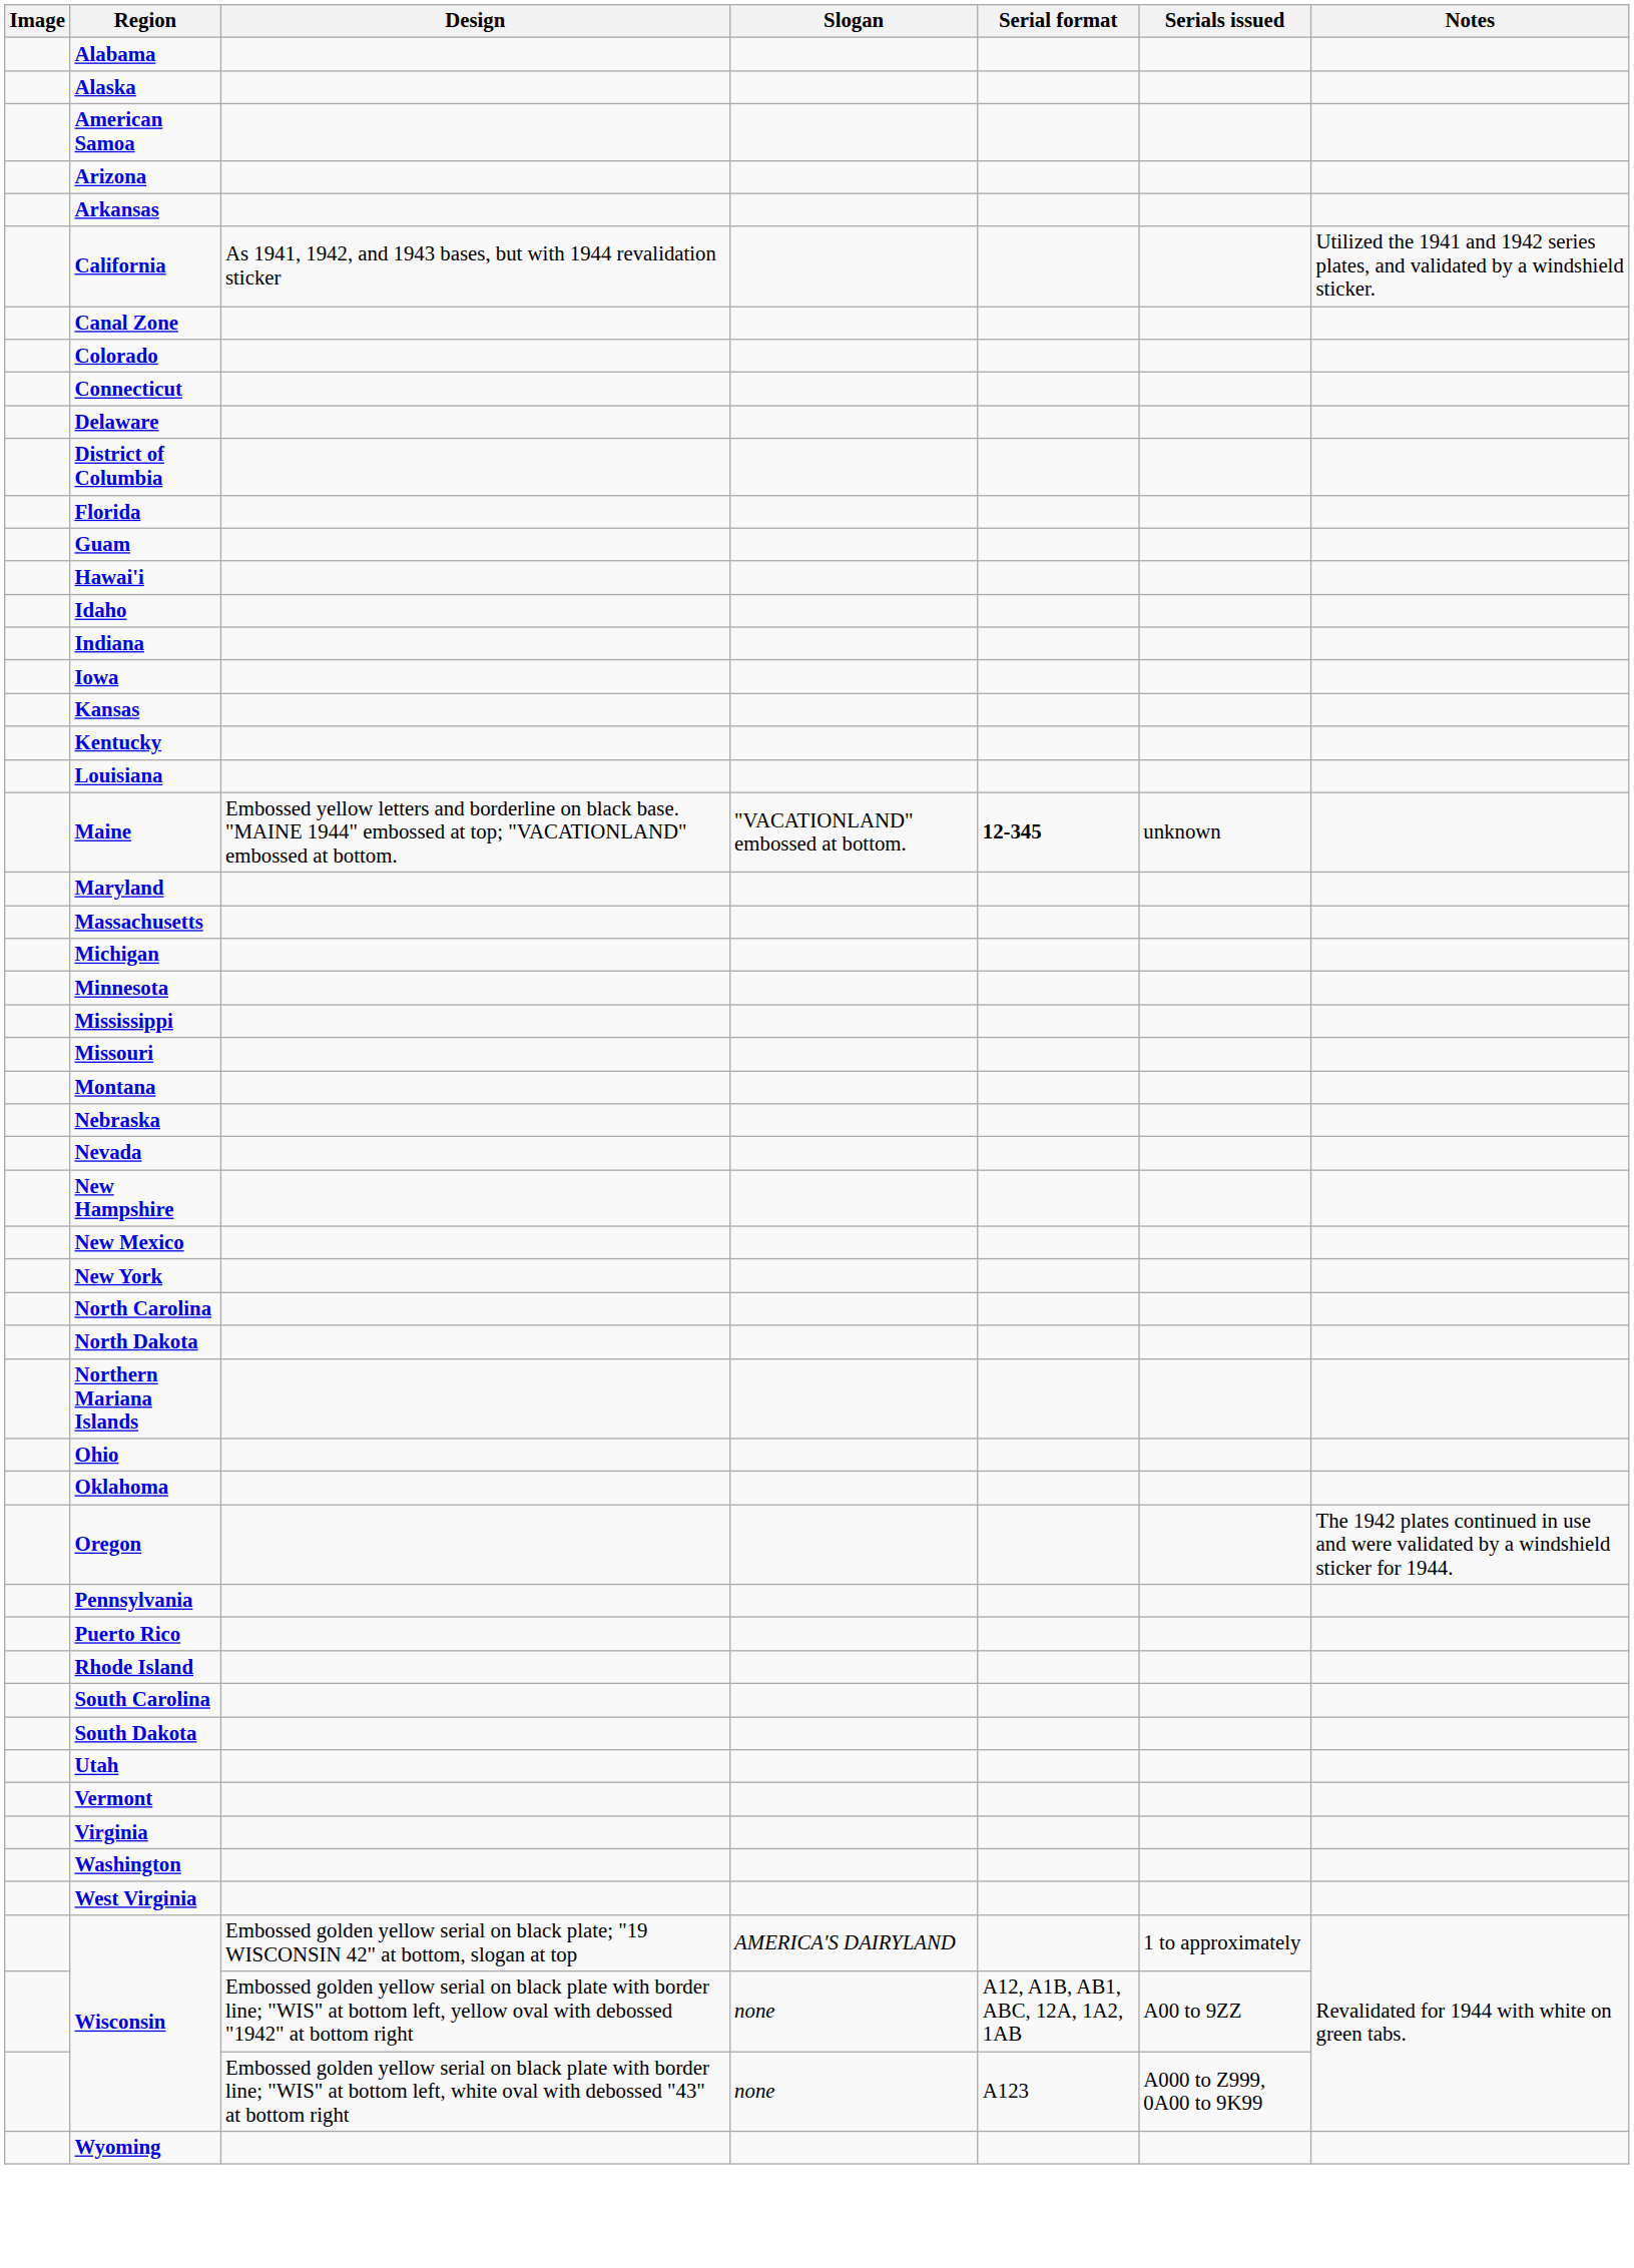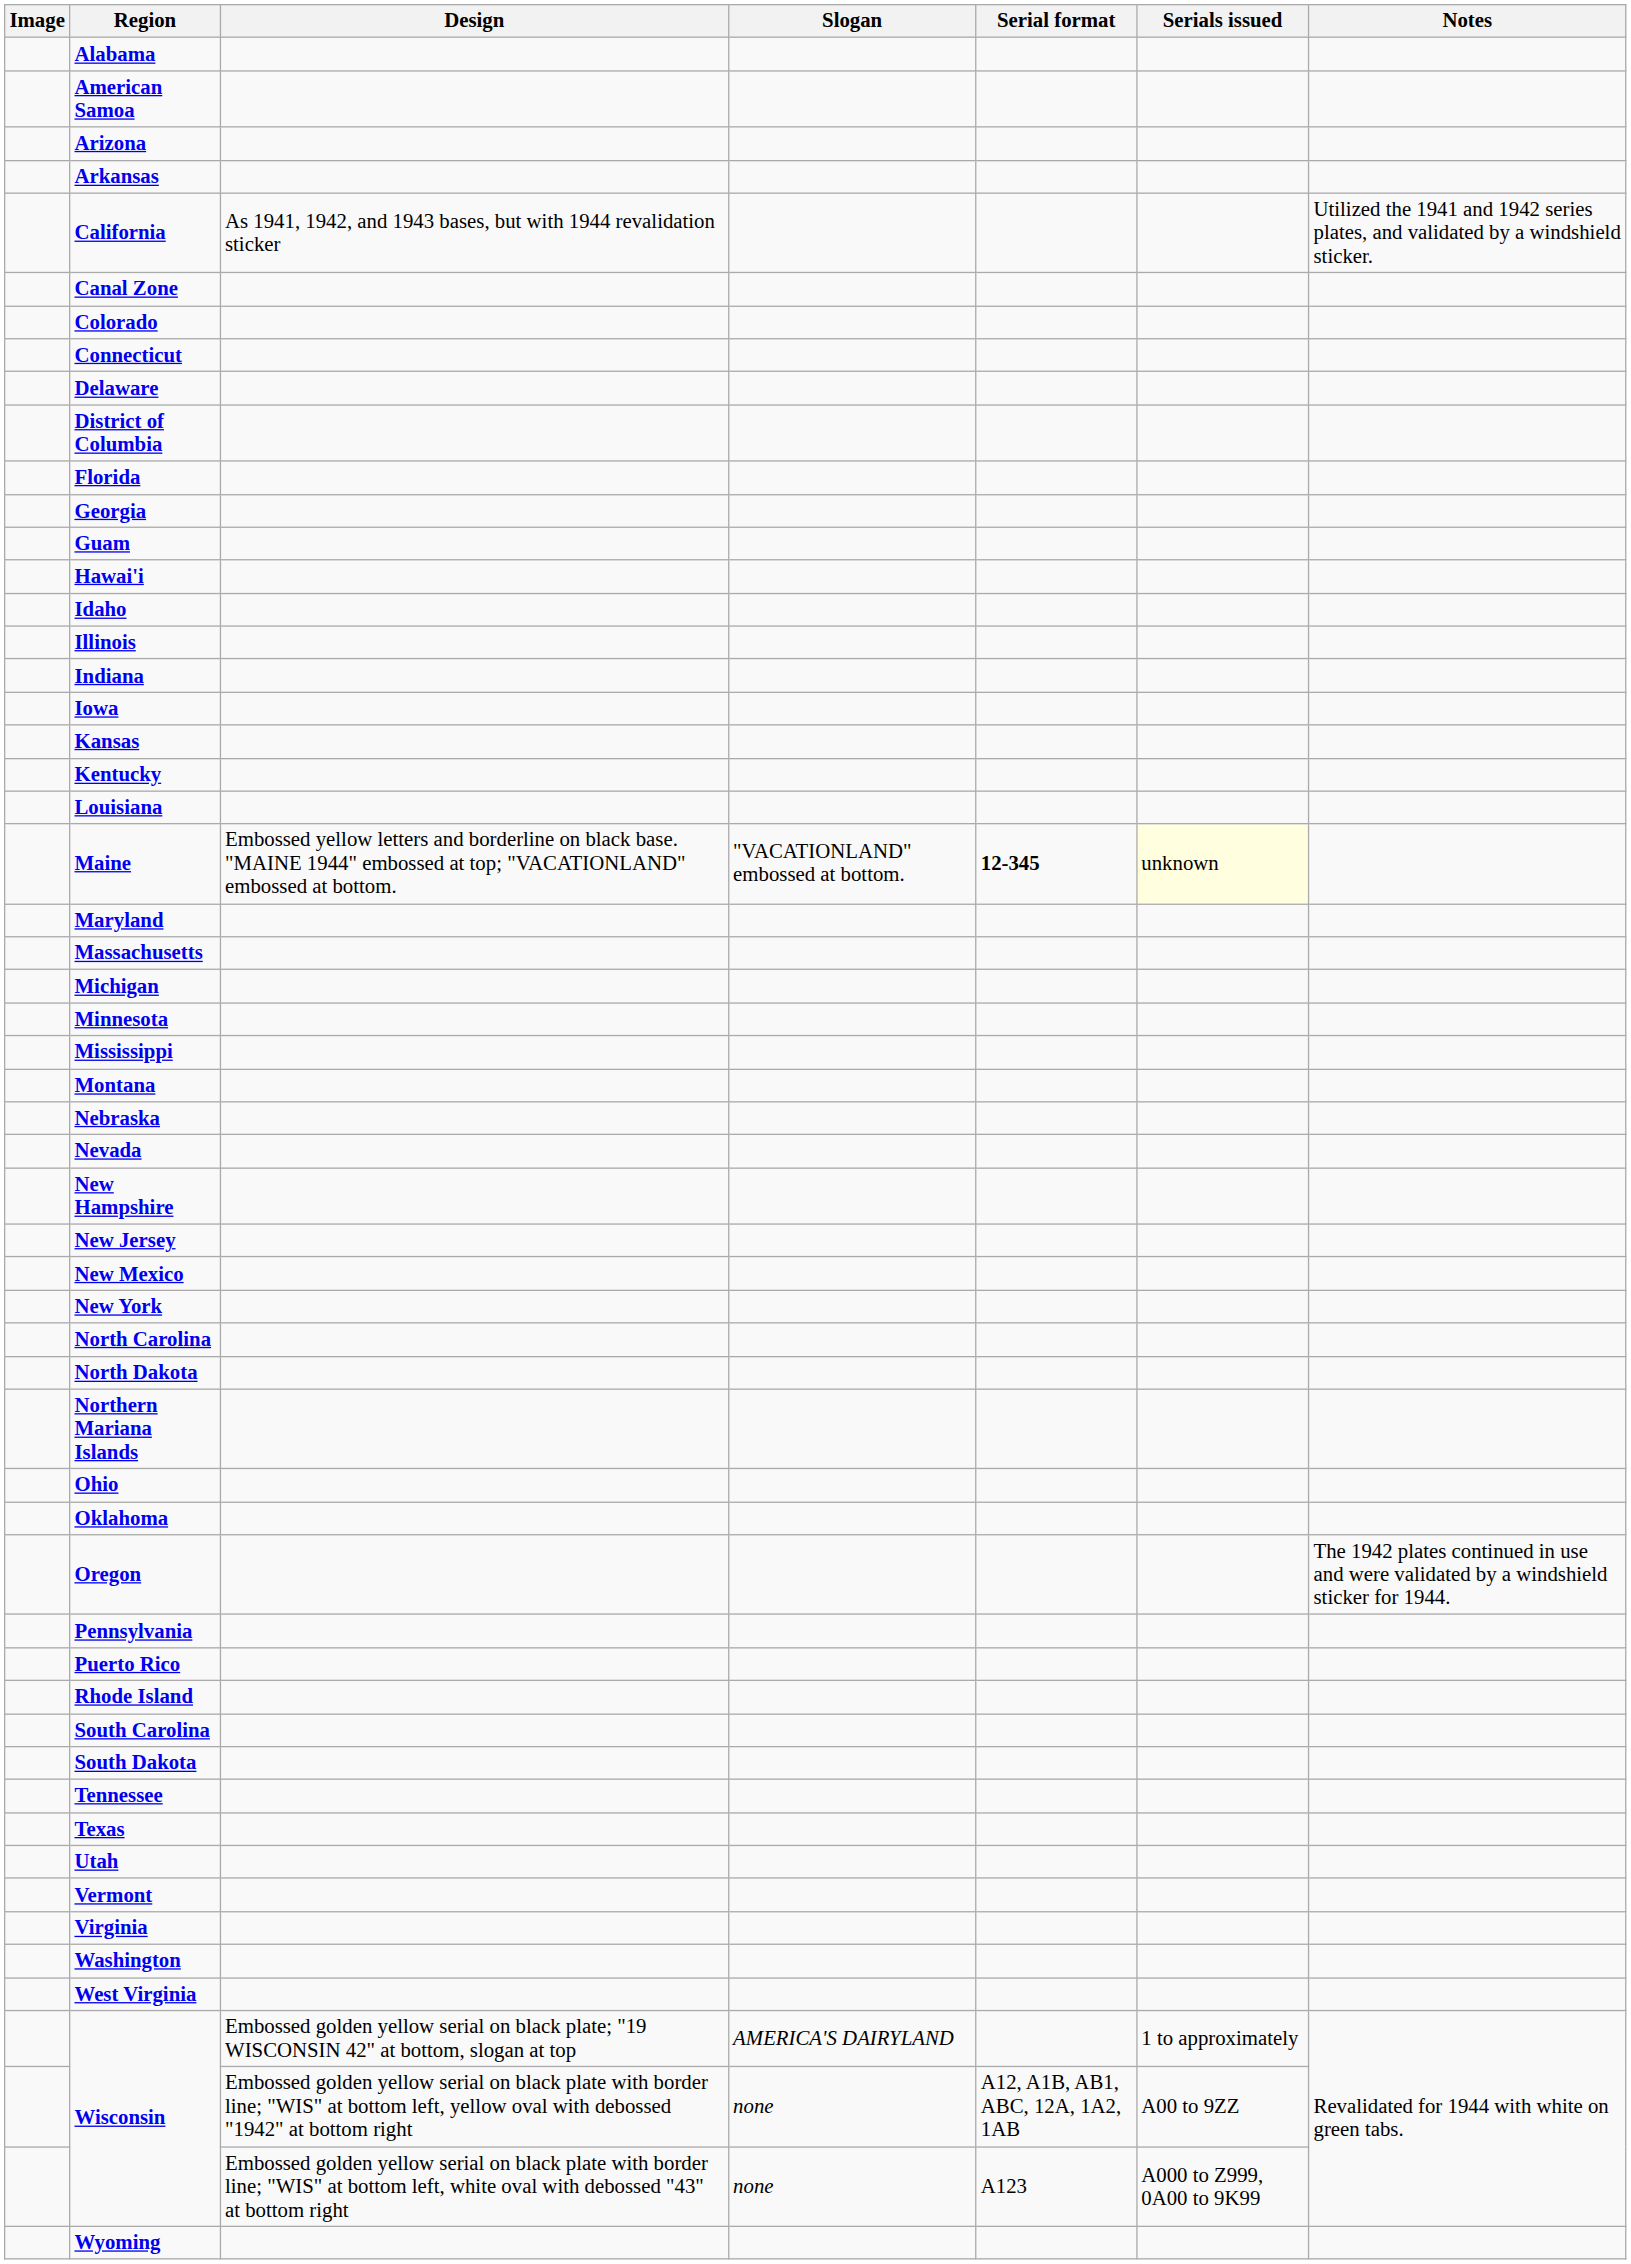 <table class="wikitable">
 <tr>
 <th>Image</th>
 <th>Region</th>
 <th>Design</th>
 <th>Slogan</th>
 <th>Serial format</th>
 <th>Serials issued</th>
 <th>Notes</th>
 </tr>
 <tr>
 <td></td>
 <td><strong><a href='#'>Alabama</a></strong></td>
-<td></td>
-<td></td>
-<td></td>
-<td></td>
-<td></td>
-</tr>
-<tr>
-<td></td>
-<td><strong><a href='#'>Alaska</a></strong></td>
 <td></td>
 <td></td>
 <td></td>
 <td></td>
 <td></td>
 </tr>
 <tr>
 <td></td>
 <td><strong><a href='#'>American Samoa</a></strong></td>
 <td></td>
 <td></td>
 <td></td>
 <td></td>
 <td></td>
 </tr>
 <tr>
 <td></td>
 <td><strong><a href='#'>Arizona</a></strong></td>
 <td></td>
 <td></td>
 <td></td>
 <td></td>
 <td></td>
 </tr>
 <tr>
 <td></td>
 <td><strong><a href='#'>Arkansas</a></strong></td>
 <td></td>
 <td></td>
 <td></td>
 <td></td>
 <td></td>
 </tr>
 <tr>
 <td><br><br></td>
 <td><strong><a href='#'>California</a></strong></td>
 <td>As 1941, 1942, and 1943 bases, but with 1944 revalidation sticker</td>
 <td></td>
 <td></td>
 <td></td>
 <td>Utilized the 1941 and 1942 series plates, and validated by a windshield sticker.<br></td>
 </tr>
 <tr>
 <td></td>
 <td><strong><a href='#'>Canal Zone</a></strong></td>
 <td></td>
 <td></td>
 <td></td>
 <td></td>
 <td></td>
 </tr>
 <tr>
 <td></td>
 <td><strong><a href='#'>Colorado</a></strong></td>
 <td></td>
 <td></td>
 <td></td>
 <td></td>
 <td></td>
 </tr>
 <tr>
 <td></td>
 <td><strong><a href='#'>Connecticut</a></strong></td>
 <td></td>
 <td></td>
 <td></td>
 <td></td>
 <td></td>
 </tr>
 <tr>
 <td></td>
 <td><strong><a href='#'>Delaware</a></strong></td>
 <td></td>
 <td></td>
 <td></td>
 <td></td>
 <td></td>
 </tr>
 <tr>
 <td></td>
 <td><strong><a href='#'>District of<br>Columbia</a></strong></td>
 <td></td>
 <td></td>
 <td></td>
 <td></td>
 <td></td>
 </tr>
 <tr>
 <td></td>
 <td><strong><a href='#'>Florida</a></strong></td>
 <td></td>
 <td></td>
 <td></td>
 <td></td>
 <td></td>
 </tr>
 <tr>
 <td></td>
+<td><strong><a href='#'>Georgia</a></strong></td>
+<td></td>
+<td></td>
+<td></td>
+<td></td>
+<td></td>
+</tr>
+<tr>
+<td></td>
 <td><strong><a href='#'>Guam</a></strong></td>
 <td></td>
 <td></td>
 <td></td>
 <td></td>
 <td></td>
 </tr>
 <tr>
 <td></td>
 <td><strong><a href='#'>Hawai'i</a></strong></td>
 <td></td>
 <td></td>
 <td></td>
 <td></td>
 <td></td>
 </tr>
 <tr>
 <td></td>
 <td><strong><a href='#'>Idaho</a></strong></td>
+<td></td>
+<td></td>
+<td></td>
+<td></td>
+<td></td>
+</tr>
+<tr>
+<td></td>
+<td><strong><a href='#'>Illinois</a></strong></td>
 <td></td>
 <td></td>
 <td></td>
 <td></td>
 <td></td>
 </tr>
 <tr>
 <td></td>
 <td><strong><a href='#'>Indiana</a></strong></td>
 <td></td>
 <td></td>
 <td></td>
 <td></td>
 <td></td>
 </tr>
 <tr>
 <td></td>
 <td><strong><a href='#'>Iowa</a></strong></td>
 <td></td>
 <td></td>
 <td></td>
 <td></td>
 <td></td>
 </tr>
 <tr>
 <td></td>
 <td><strong><a href='#'>Kansas</a></strong></td>
 <td></td>
 <td></td>
 <td></td>
 <td></td>
 <td></td>
 </tr>
 <tr>
 <td></td>
 <td><strong><a href='#'>Kentucky</a></strong></td>
 <td></td>
 <td></td>
 <td></td>
 <td></td>
 <td></td>
 </tr>
 <tr>
 <td></td>
 <td><strong><a href='#'>Louisiana</a></strong></td>
 <td></td>
 <td></td>
 <td></td>
 <td></td>
 <td></td>
 </tr>
 <tr>
 <td></td>
 <td><strong><a href='#'>Maine</a></strong></td>
 <td>Embossed yellow letters and borderline on black base. "MAINE 1944" embossed at top; "VACATIONLAND" embossed at bottom.</td>
 <td>"VACATIONLAND" embossed at bottom.</td>
 <td><strong>12-345</strong></td>
-<td>unknown</td>
+<td style="background: lightyellow;">unknown</td>
 <td></td>
 </tr>
 <tr>
 <td></td>
 <td><strong><a href='#'>Maryland</a></strong></td>
 <td></td>
 <td></td>
 <td></td>
 <td></td>
 <td></td>
 </tr>
 <tr>
 <td></td>
 <td><strong><a href='#'>Massachusetts</a></strong></td>
 <td></td>
 <td></td>
 <td></td>
 <td></td>
 <td></td>
 </tr>
 <tr>
 <td></td>
 <td><strong><a href='#'>Michigan</a></strong></td>
 <td></td>
 <td></td>
 <td></td>
 <td></td>
 <td></td>
 </tr>
 <tr>
 <td></td>
 <td><strong><a href='#'>Minnesota</a></strong></td>
 <td></td>
 <td></td>
 <td></td>
 <td></td>
 <td></td>
 </tr>
 <tr>
 <td></td>
 <td><strong><a href='#'>Mississippi</a></strong></td>
 <td></td>
 <td></td>
 <td></td>
 <td></td>
 <td></td>
 </tr>
 <tr>
 <td></td>
-<td><strong><a href='#'>Missouri</a></strong></td>
-<td></td>
-<td></td>
-<td></td>
-<td></td>
-<td></td>
-</tr>
-<tr>
-<td></td>
 <td><strong><a href='#'>Montana</a></strong></td>
 <td></td>
 <td></td>
 <td></td>
 <td></td>
 <td></td>
 </tr>
 <tr>
 <td></td>
 <td><strong><a href='#'>Nebraska</a></strong></td>
 <td></td>
 <td></td>
 <td></td>
 <td></td>
 <td></td>
 </tr>
 <tr>
 <td></td>
 <td><strong><a href='#'>Nevada</a></strong></td>
 <td></td>
 <td></td>
 <td></td>
 <td></td>
 <td></td>
 </tr>
 <tr>
 <td></td>
 <td><strong><a href='#'>New Hampshire</a></strong></td>
+<td></td>
+<td></td>
+<td></td>
+<td></td>
+<td></td>
+</tr>
+<tr>
+<td></td>
+<td><strong><a href='#'>New Jersey</a></strong></td>
 <td></td>
 <td></td>
 <td></td>
 <td></td>
 <td></td>
 </tr>
 <tr>
 <td></td>
 <td><strong><a href='#'>New Mexico</a></strong></td>
 <td></td>
 <td></td>
 <td></td>
 <td></td>
 <td></td>
 </tr>
 <tr>
 <td></td>
 <td><strong><a href='#'>New York</a></strong></td>
 <td></td>
 <td></td>
 <td></td>
 <td></td>
 <td></td>
 </tr>
 <tr>
 <td></td>
 <td><strong><a href='#'>North Carolina</a></strong></td>
 <td></td>
 <td></td>
 <td></td>
 <td></td>
 <td></td>
 </tr>
 <tr>
 <td></td>
 <td><strong><a href='#'>North Dakota</a></strong></td>
 <td></td>
 <td></td>
 <td></td>
 <td></td>
 <td></td>
 </tr>
 <tr>
 <td></td>
 <td><strong><a href='#'>Northern Mariana<br> Islands</a></strong></td>
 <td></td>
 <td></td>
 <td></td>
 <td></td>
 <td></td>
 </tr>
 <tr>
 <td></td>
 <td><strong><a href='#'>Ohio</a></strong></td>
 <td></td>
 <td></td>
 <td></td>
 <td></td>
 <td></td>
 </tr>
 <tr>
 <td></td>
 <td><strong><a href='#'>Oklahoma</a></strong></td>
 <td></td>
 <td></td>
 <td></td>
 <td></td>
 <td></td>
 </tr>
 <tr>
 <td></td>
 <td><strong><a href='#'>Oregon</a></strong></td>
 <td></td>
 <td></td>
 <td></td>
 <td></td>
 <td>The 1942 plates continued in use and were validated by a windshield sticker for 1944.</td>
 </tr>
 <tr>
 <td></td>
 <td><strong><a href='#'>Pennsylvania</a></strong></td>
 <td></td>
 <td></td>
 <td></td>
 <td></td>
 <td></td>
 </tr>
 <tr>
 <td></td>
 <td><strong><a href='#'>Puerto Rico</a></strong></td>
 <td></td>
 <td></td>
 <td></td>
 <td></td>
 <td></td>
 </tr>
 <tr>
 <td></td>
 <td><strong><a href='#'>Rhode Island</a></strong></td>
 <td></td>
 <td></td>
 <td></td>
 <td></td>
 <td></td>
 </tr>
 <tr>
 <td></td>
 <td><strong><a href='#'>South Carolina</a></strong></td>
 <td></td>
 <td></td>
 <td></td>
 <td></td>
 <td></td>
 </tr>
 <tr>
 <td></td>
 <td><strong><a href='#'>South Dakota</a></strong></td>
 <td></td>
 <td></td>
 <td></td>
 <td></td>
 <td></td>
 </tr>
 <tr>
 <td></td>
+<td><strong><a href='#'>Tennessee</a></strong></td>
+<td></td>
+<td></td>
+<td></td>
+<td></td>
+<td></td>
+</tr>
+<tr>
+<td></td>
+<td><strong><a href='#'>Texas</a></strong></td>
+<td></td>
+<td></td>
+<td></td>
+<td></td>
+<td></td>
+</tr>
+<tr>
+<td></td>
 <td><strong><a href='#'>Utah</a></strong></td>
 <td></td>
 <td></td>
 <td></td>
 <td></td>
 <td></td>
 </tr>
 <tr>
 <td></td>
 <td><strong><a href='#'>Vermont</a></strong></td>
 <td></td>
 <td></td>
 <td></td>
 <td></td>
 <td></td>
 </tr>
 <tr>
 <td></td>
 <td><strong><a href='#'>Virginia</a></strong></td>
 <td></td>
 <td></td>
 <td></td>
 <td></td>
 <td></td>
 </tr>
 <tr>
 <td></td>
 <td><strong><a href='#'>Washington</a></strong></td>
 <td></td>
 <td></td>
 <td></td>
 <td></td>
 <td></td>
 </tr>
 <tr>
 <td></td>
 <td><strong><a href='#'>West Virginia</a></strong></td>
 <td></td>
 <td></td>
 <td></td>
 <td></td>
 <td></td>
 </tr>
 <tr>
 <td></td>
 <td rowspan="3"><strong><a href='#'>Wisconsin</a></strong></td>
 <td>Embossed golden yellow serial on black plate; "19 WISCONSIN 42" at bottom, slogan at top</td>
 <td><em>AMERICA'S DAIRYLAND</em></td>
 <td></td>
 <td>1 to approximately </td>
 <td rowspan="3">Revalidated for 1944 with white on green tabs.</td>
 </tr>
 <tr>
 <td></td>
 <td>Embossed golden yellow serial on black plate with border line; "WIS" at bottom left, yellow oval with debossed "1942" at bottom right</td>
 <td><em>none</em></td>
 <td>A12, A1B, AB1, ABC, 12A, 1A2, 1AB</td>
 <td>A00 to 9ZZ</td>
 </tr>
 <tr>
 <td></td>
 <td>Embossed golden yellow serial on black plate with border line; "WIS" at bottom left, white oval with debossed "43" at bottom right</td>
 <td><em>none</em></td>
 <td>A123</td>
 <td>A000 to Z999, 0A00 to 9K99</td>
 </tr>
 <tr>
 <td></td>
 <td><strong><a href='#'>Wyoming</a></strong></td>
 <td></td>
 <td></td>
 <td></td>
 <td></td>
 <td></td>
 </tr>
 </table>
